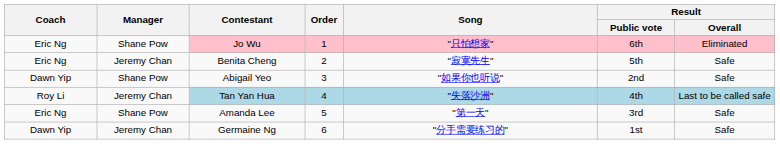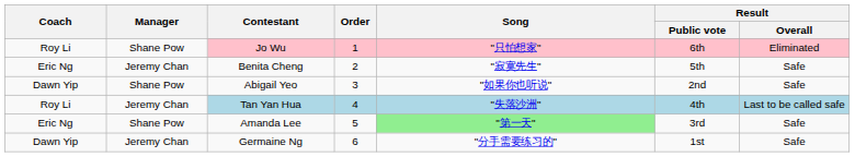 <table class="wikitable" style="text-align: center; width:100%;">
 <tr>
 <th rowspan=2 style="width:12%;">Coach</th>
 <th rowspan=2 style="width:12%;">Manager</th>
 <th rowspan=2 style="width:15%;">Contestant</th>
 <th rowspan=2 style="width:5%;">Order</th>
 <th rowspan=2 style="width:33%;">Song</th>
 <th colspan=2>Result</th>
 </tr>
 <tr>
 <th style="width:10%;">Public vote</th>
 <th style="width:13%;">Overall</th>
 </tr>
 <tr>
-<td>Eric Ng</td>
+<td>Roy Li</td>
 <td>Shane Pow</td>
 <td style="background:pink;">Jo Wu</td>
 <td style="background:pink;">1</td>
 <td style="background:pink;">"<a href='#'>只怕想家</a>"</td>
 <td style="background:pink;">6th</td>
 <td style="background:pink;">Eliminated</td>
 </tr>
 <tr>
 <td>Eric Ng</td>
 <td>Jeremy Chan</td>
 <td>Benita Cheng</td>
 <td>2</td>
 <td>"<a href='#'>寂寞先生</a>"</td>
 <td>5th</td>
 <td>Safe</td>
 </tr>
 <tr>
 <td>Dawn Yip</td>
 <td>Shane Pow</td>
 <td>Abigail Yeo</td>
 <td>3</td>
 <td>"<a href='#'>如果你也听说</a>"</td>
 <td>2nd</td>
 <td>Safe</td>
 </tr>
 <tr>
 <td>Roy Li</td>
 <td>Jeremy Chan</td>
 <td style="background:lightblue;">Tan Yan Hua</td>
 <td style="background:lightblue;">4</td>
 <td style="background:lightblue;">"<a href='#'>失落沙洲</a>"</td>
 <td style="background:lightblue;">4th</td>
 <td style="background:lightblue;">Last to be called safe</td>
 </tr>
 <tr>
 <td>Eric Ng</td>
 <td>Shane Pow</td>
 <td>Amanda Lee</td>
 <td>5</td>
-<td>"<a href='#'>第一天</a>"</td>
+<td style="background: lightgreen;">"<a href='#'>第一天</a>"</td>
 <td>3rd</td>
 <td>Safe</td>
 </tr>
 <tr>
 <td>Dawn Yip</td>
 <td>Jeremy Chan</td>
 <td>Germaine Ng</td>
 <td>6</td>
 <td>"<a href='#'>分手需要练习的</a>"</td>
 <td>1st</td>
 <td>Safe</td>
 </tr>
 </table>
